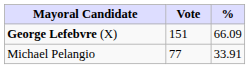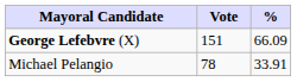 <table class="wikitable">
 <tr>
 <th style="background:#ddf; width:200px;">Mayoral Candidate</th>
 <th style="background:#ddf; width:50px;">Vote</th>
 <th style="background:#ddf; width:30px;">%</th>
 </tr>
 <tr>
 <td><strong>George Lefebvre</strong> (X)</td>
 <td>151</td>
 <td>66.09</td>
 </tr>
 <tr>
 <td>Michael Pelangio</td>
-<td>77</td>
+<td>78</td>
 <td>33.91</td>
 </tr>
 </table>
